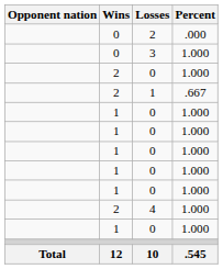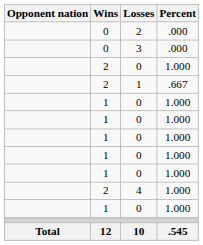 <table class=wikitable>
 <tr>
 <th>Opponent nation</th>
 <th>Wins</th>
 <th>Losses</th>
 <th>Percent</th>
 </tr>
 <tr align=center>
 <td align=left></td>
 <td>0</td>
 <td>2</td>
 <td>.000</td>
 </tr>
 <tr align=center>
 <td align=left></td>
 <td>0</td>
 <td>3</td>
-<td>1.000</td>
+<td>.000</td>
 </tr>
 <tr align=center>
 <td align=left></td>
 <td>2</td>
 <td>0</td>
 <td>1.000</td>
 </tr>
 <tr align=center>
 <td align=left></td>
 <td>2</td>
 <td>1</td>
 <td>.667</td>
 </tr>
 <tr align=center>
 <td align=left></td>
 <td>1</td>
 <td>0</td>
 <td>1.000</td>
 </tr>
 <tr align=center>
 <td align=left></td>
 <td>1</td>
 <td>0</td>
 <td>1.000</td>
 </tr>
 <tr align=center>
 <td align=left></td>
 <td>1</td>
 <td>0</td>
 <td>1.000</td>
 </tr>
 <tr align=center>
 <td align=left></td>
 <td>1</td>
 <td>0</td>
 <td>1.000</td>
 </tr>
 <tr align=center>
 <td align=left></td>
 <td>1</td>
 <td>0</td>
 <td>1.000</td>
 </tr>
 <tr align=center>
 <td align=left></td>
 <td>2</td>
 <td>4</td>
 <td>1.000</td>
 </tr>
 <tr align=center>
 <td align=left></td>
 <td>1</td>
 <td>0</td>
 <td>1.000</td>
 </tr>
 <tr>
 <td colspan=4 bgcolor=lightgray></td>
 </tr>
 <tr>
 <th>Total</th>
 <th>12</th>
 <th>10</th>
 <th>.545</th>
 </tr>
 </table>
